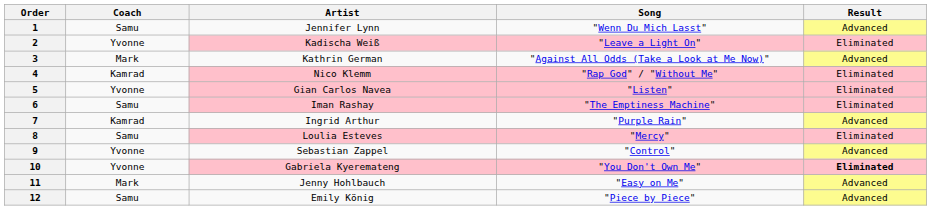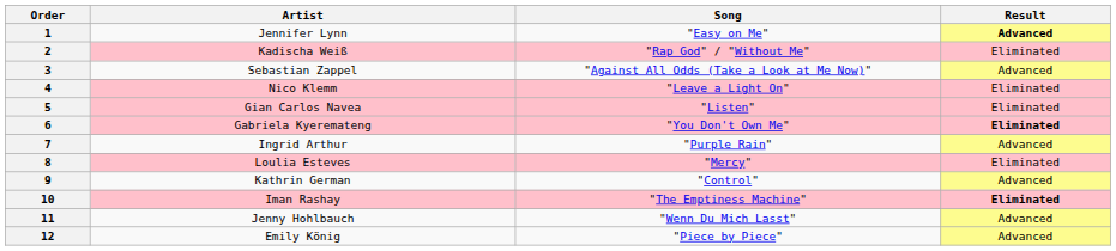 <table class="wikitable plainrowheaders" style="text-align:center; width:100%">
 <tr>
 <th style="width:04%">Order</th>
-<th style="width:08%">Coach</th>
 <th style="width:20%">Artist</th>
 <th style="width:20%">Song</th>
 <th style="width:08%">Result</th>
 </tr>
 <tr>
 <th>1</th>
-<td>Samu</td>
 <td>Jennifer Lynn</td>
-<td>"<a href='#'>Wenn Du Mich Lasst</a>"</td>
-<td style="background:#fdfc8f">Advanced</td>
+<td>"<a href='#'>Easy on Me</a>"</td>
+<td style="background:#fdfc8f"><strong>Advanced</strong></td>
 </tr>
 <tr>
 <th>2</th>
-<td>Yvonne</td>
 <td style="background:pink">Kadischa Weiß</td>
-<td style="background:pink">"<a href='#'>Leave a Light On</a>"</td>
+<td style="background:pink">"<a href='#'>Rap God</a>" / "<a href='#'>Without Me</a>"</td>
 <td style="background:pink">Eliminated</td>
 </tr>
 <tr>
 <th>3</th>
-<td>Mark</td>
-<td>Kathrin German</td>
+<td>Sebastian Zappel</td>
 <td>"<a href='#'>Against All Odds (Take a Look at Me Now)</a>"</td>
 <td style="background:#fdfc8f">Advanced</td>
 </tr>
 <tr>
 <th>4</th>
-<td>Kamrad</td>
 <td style="background:pink">Nico Klemm</td>
-<td style="background:pink">"<a href='#'>Rap God</a>" / "<a href='#'>Without Me</a>"</td>
+<td style="background:pink">"<a href='#'>Leave a Light On</a>"</td>
 <td style="background:pink">Eliminated</td>
 </tr>
 <tr>
 <th>5</th>
-<td>Yvonne</td>
 <td style="background:pink">Gian Carlos Navea</td>
 <td style="background:pink">"<a href='#'>Listen</a>"</td>
 <td style="background:pink">Eliminated</td>
 </tr>
 <tr>
 <th>6</th>
-<td>Samu</td>
-<td style="background:pink">Iman Rashay</td>
-<td style="background:pink">"<a href='#'>The Emptiness Machine</a>"</td>
-<td style="background:pink">Eliminated</td>
+<td style="background:pink">Gabriela Kyeremateng</td>
+<td style="background:pink">"<a href='#'>You Don't Own Me</a>"</td>
+<td style="background:pink"><strong>Eliminated</strong></td>
 </tr>
 <tr>
 <th>7</th>
-<td>Kamrad</td>
 <td>Ingrid Arthur</td>
 <td>"<a href='#'>Purple Rain</a>"</td>
 <td style="background:#fdfc8f">Advanced</td>
 </tr>
 <tr>
 <th>8</th>
-<td>Samu</td>
 <td style="background:pink">Loulia Esteves</td>
 <td style="background:pink">"<a href='#'>Mercy</a>"</td>
 <td style="background:pink">Eliminated</td>
 </tr>
 <tr>
 <th>9</th>
-<td>Yvonne</td>
-<td>Sebastian Zappel</td>
+<td>Kathrin German</td>
 <td>"<a href='#'>Control</a>"</td>
 <td style="background:#fdfc8f">Advanced</td>
 </tr>
 <tr>
 <th>10</th>
-<td>Yvonne</td>
-<td style="background:pink">Gabriela Kyeremateng</td>
-<td style="background:pink">"<a href='#'>You Don't Own Me</a>"</td>
+<td style="background:pink">Iman Rashay</td>
+<td style="background:pink">"<a href='#'>The Emptiness Machine</a>"</td>
 <td style="background:pink"><strong>Eliminated</strong></td>
 </tr>
 <tr>
 <th>11</th>
-<td>Mark</td>
 <td>Jenny Hohlbauch</td>
-<td>"<a href='#'>Easy on Me</a>"</td>
+<td>"<a href='#'>Wenn Du Mich Lasst</a>"</td>
 <td style="background:#fdfc8f">Advanced</td>
 </tr>
 <tr>
 <th>12</th>
-<td>Samu</td>
 <td>Emily König</td>
 <td>"<a href='#'>Piece by Piece</a>"</td>
 <td style="background:#fdfc8f">Advanced</td>
 </tr>
 </table>
